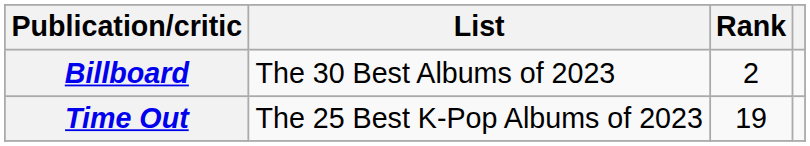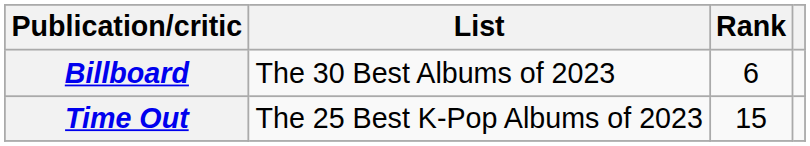 <table class="wikitable plainrowheaders sortable">
 <tr>
 <th>Publication/critic</th>
 <th>List</th>
 <th>Rank</th>
 <th class="unsortable"></th>
 </tr>
 <tr>
 <th scope="row"><a href='#'><em>Billboard</em></a></th>
 <td>The 30 Best Albums of 2023</td>
-<td style="text-align: center">2</td>
+<td style="text-align: center">6</td>
 <td style="text-align: center"></td>
 </tr>
 <tr>
 <th scope="row"><a href='#'><em>Time Out</em></a></th>
 <td>The 25 Best K-Pop Albums of 2023</td>
-<td style="text-align: center">19</td>
+<td style="text-align: center">15</td>
 <td style="text-align: center"></td>
 </tr>
 </table>
